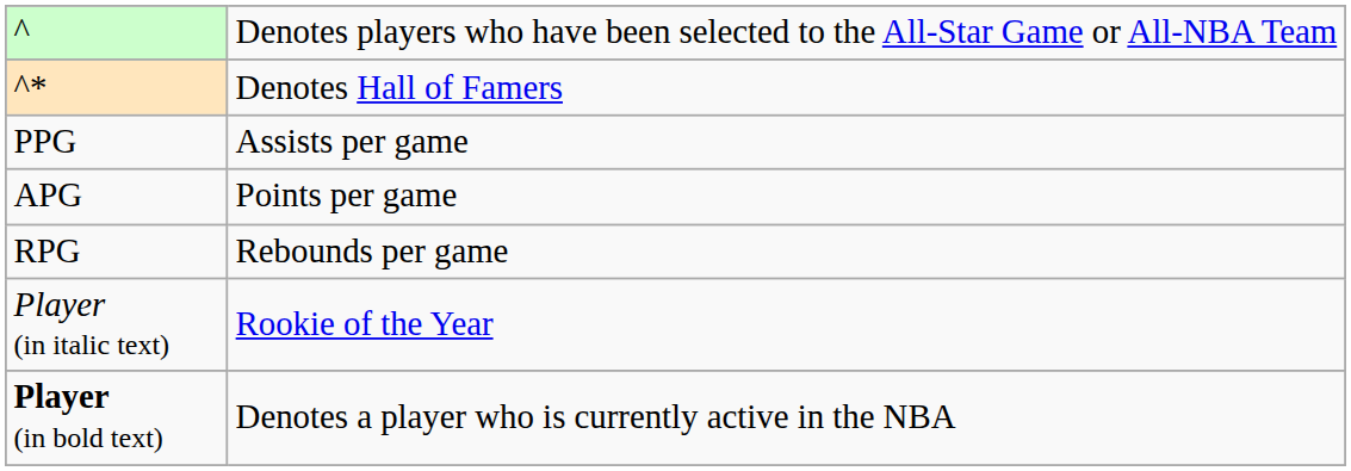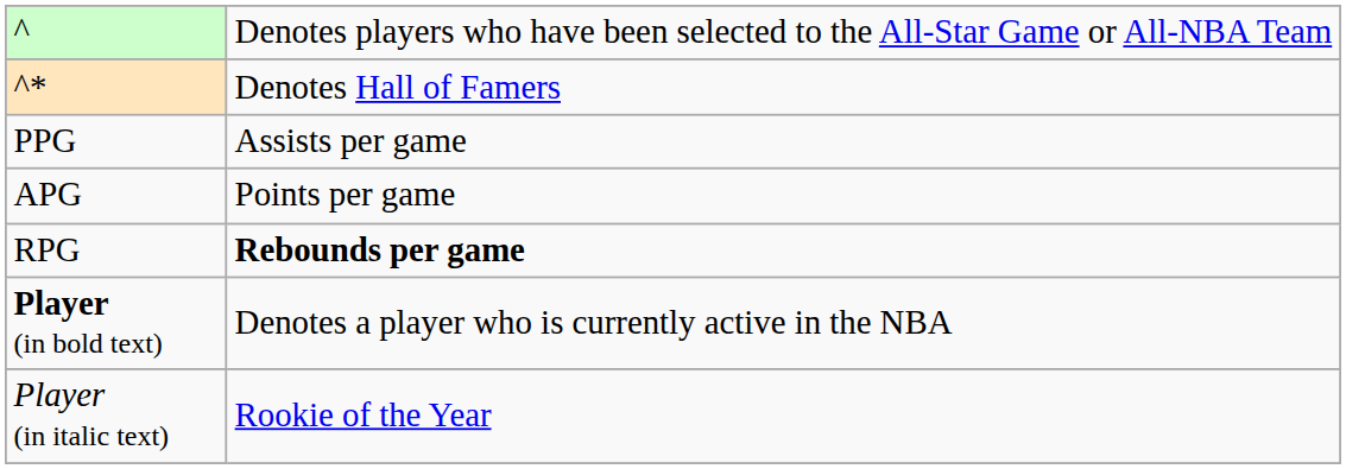 <table class="wikitable">
 <tr>
 <td style="background-color:#CCFFCC; width:6em">^</td>
 <td>Denotes players who have been selected to the <a href='#'>All-Star Game</a> or <a href='#'>All-NBA Team</a><br></td>
 </tr>
 <tr>
 <td style="background-color:#FFE6BD; width:6em">^*</td>
 <td>Denotes <a href='#'>Hall of Famers</a></td>
 </tr>
 <tr>
 <td>PPG</td>
 <td>Assists per game</td>
 </tr>
 <tr>
 <td>APG</td>
 <td>Points per game</td>
 </tr>
 <tr>
 <td>RPG</td>
-<td>Rebounds per game</td>
+<td><strong>Rebounds per game</strong></td>
+</tr>
+<tr>
+<td><strong>Player</strong><br><small>(in bold text)</small></td>
+<td>Denotes a player who is currently active in the NBA</td>
 </tr>
 <tr>
 <td><em>Player</em><br><small>(in italic text)</small></td>
 <td><a href='#'>Rookie of the Year</a></td>
 </tr>
-<tr>
-<td><strong>Player</strong><br><small>(in bold text)</small></td>
-<td>Denotes a player who is currently active in the NBA</td>
-</tr>
 </table>
